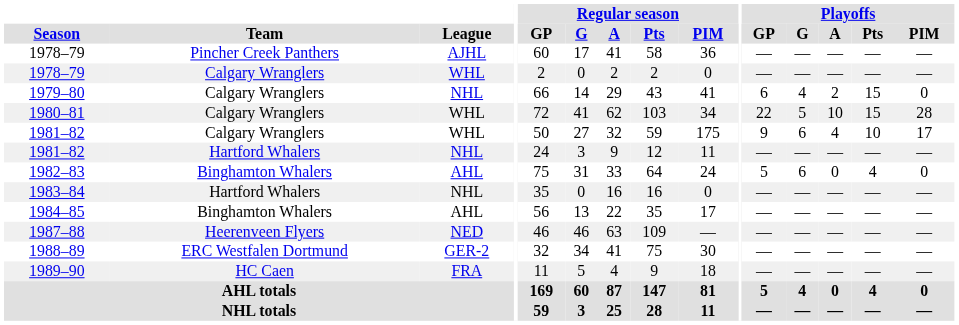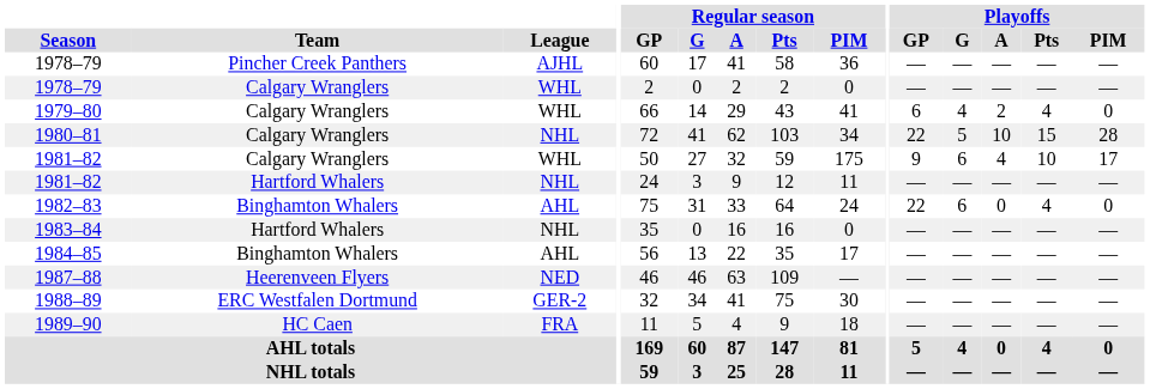 <table border="0" cellpadding="1" cellspacing="0" style="text-align:center; width:60em">
 <tr bgcolor="#e0e0e0">
 <th colspan="3" bgcolor="#ffffff"></th>
 <th rowspan="100" bgcolor="#ffffff"></th>
 <th colspan="5"><a href='#'>Regular season</a></th>
 <th rowspan="100" bgcolor="#ffffff"></th>
 <th colspan="5"><a href='#'>Playoffs</a></th>
 </tr>
 <tr bgcolor="#e0e0e0">
 <th><a href='#'>Season</a></th>
 <th>Team</th>
 <th>League</th>
 <th>GP</th>
 <th><a href='#'>G</a></th>
 <th><a href='#'>A</a></th>
 <th><a href='#'>Pts</a></th>
 <th><a href='#'>PIM</a></th>
 <th>GP</th>
 <th>G</th>
 <th>A</th>
 <th>Pts</th>
 <th>PIM</th>
 </tr>
 <tr>
 <td>1978–79</td>
 <td><a href='#'>Pincher Creek Panthers</a></td>
 <td><a href='#'>AJHL</a></td>
 <td>60</td>
 <td>17</td>
 <td>41</td>
 <td>58</td>
 <td>36</td>
 <td>—</td>
 <td>—</td>
 <td>—</td>
 <td>—</td>
 <td>—</td>
 </tr>
 <tr bgcolor="#f0f0f0">
 <td><a href='#'>1978–79</a></td>
 <td><a href='#'>Calgary Wranglers</a></td>
 <td><a href='#'>WHL</a></td>
 <td>2</td>
 <td>0</td>
 <td>2</td>
 <td>2</td>
 <td>0</td>
 <td>—</td>
 <td>—</td>
 <td>—</td>
 <td>—</td>
 <td>—</td>
 </tr>
 <tr>
 <td><a href='#'>1979–80</a></td>
 <td>Calgary Wranglers</td>
-<td><a href='#'>NHL</a></td>
+<td>WHL</td>
 <td>66</td>
 <td>14</td>
 <td>29</td>
 <td>43</td>
 <td>41</td>
 <td>6</td>
 <td>4</td>
 <td>2</td>
-<td>15</td>
+<td>4</td>
 <td>0</td>
 </tr>
 <tr bgcolor="#f0f0f0">
 <td><a href='#'>1980–81</a></td>
 <td>Calgary Wranglers</td>
-<td>WHL</td>
+<td><a href='#'>NHL</a></td>
 <td>72</td>
 <td>41</td>
 <td>62</td>
 <td>103</td>
 <td>34</td>
 <td>22</td>
 <td>5</td>
 <td>10</td>
 <td>15</td>
 <td>28</td>
 </tr>
 <tr>
 <td><a href='#'>1981–82</a></td>
 <td>Calgary Wranglers</td>
 <td>WHL</td>
 <td>50</td>
 <td>27</td>
 <td>32</td>
 <td>59</td>
 <td>175</td>
 <td>9</td>
 <td>6</td>
 <td>4</td>
 <td>10</td>
 <td>17</td>
 </tr>
 <tr bgcolor="#f0f0f0">
 <td><a href='#'>1981–82</a></td>
 <td><a href='#'>Hartford Whalers</a></td>
 <td><a href='#'>NHL</a></td>
 <td>24</td>
 <td>3</td>
 <td>9</td>
 <td>12</td>
 <td>11</td>
 <td>—</td>
 <td>—</td>
 <td>—</td>
 <td>—</td>
 <td>—</td>
 </tr>
 <tr>
 <td><a href='#'>1982–83</a></td>
 <td><a href='#'>Binghamton Whalers</a></td>
 <td><a href='#'>AHL</a></td>
 <td>75</td>
 <td>31</td>
 <td>33</td>
 <td>64</td>
 <td>24</td>
-<td>5</td>
+<td>22</td>
 <td>6</td>
 <td>0</td>
 <td>4</td>
 <td>0</td>
 </tr>
 <tr bgcolor="#f0f0f0">
 <td><a href='#'>1983–84</a></td>
 <td>Hartford Whalers</td>
 <td>NHL</td>
 <td>35</td>
 <td>0</td>
 <td>16</td>
 <td>16</td>
 <td>0</td>
 <td>—</td>
 <td>—</td>
 <td>—</td>
 <td>—</td>
 <td>—</td>
 </tr>
 <tr>
 <td><a href='#'>1984–85</a></td>
 <td>Binghamton Whalers</td>
 <td>AHL</td>
 <td>56</td>
 <td>13</td>
 <td>22</td>
 <td>35</td>
 <td>17</td>
 <td>—</td>
 <td>—</td>
 <td>—</td>
 <td>—</td>
 <td>—</td>
 </tr>
 <tr bgcolor="#f0f0f0">
 <td><a href='#'>1987–88</a></td>
 <td><a href='#'>Heerenveen Flyers</a></td>
 <td><a href='#'>NED</a></td>
 <td>46</td>
 <td>46</td>
 <td>63</td>
 <td>109</td>
 <td>—</td>
 <td>—</td>
 <td>—</td>
 <td>—</td>
 <td>—</td>
 <td>—</td>
 </tr>
 <tr>
 <td><a href='#'>1988–89</a></td>
 <td><a href='#'>ERC Westfalen Dortmund</a></td>
 <td><a href='#'>GER-2</a></td>
 <td>32</td>
 <td>34</td>
 <td>41</td>
 <td>75</td>
 <td>30</td>
 <td>—</td>
 <td>—</td>
 <td>—</td>
 <td>—</td>
 <td>—</td>
 </tr>
 <tr bgcolor="#f0f0f0">
 <td><a href='#'>1989–90</a></td>
 <td><a href='#'>HC Caen</a></td>
 <td><a href='#'>FRA</a></td>
 <td>11</td>
 <td>5</td>
 <td>4</td>
 <td>9</td>
 <td>18</td>
 <td>—</td>
 <td>—</td>
 <td>—</td>
 <td>—</td>
 <td>—</td>
 </tr>
 <tr bgcolor="#e0e0e0">
 <th colspan="3">AHL totals</th>
 <th>169</th>
 <th>60</th>
 <th>87</th>
 <th>147</th>
 <th>81</th>
 <th>5</th>
 <th>4</th>
 <th>0</th>
 <th>4</th>
 <th>0</th>
 </tr>
 <tr bgcolor="#e0e0e0">
 <th colspan="3">NHL totals</th>
 <th>59</th>
 <th>3</th>
 <th>25</th>
 <th>28</th>
 <th>11</th>
 <th>—</th>
 <th>—</th>
 <th>—</th>
 <th>—</th>
 <th>—</th>
 </tr>
 </table>
